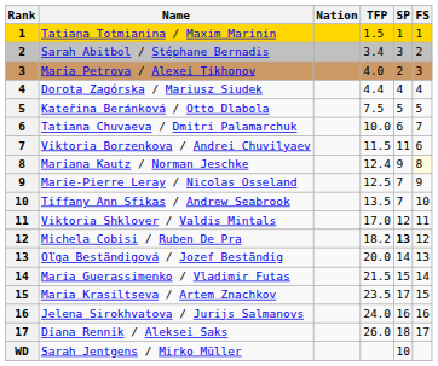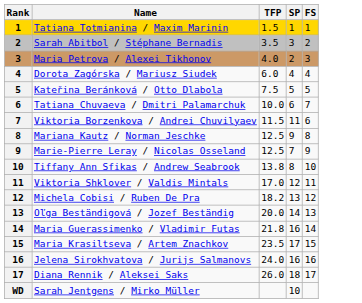 <table class="wikitable">
 <tr>
 <th>Rank</th>
 <th>Name</th>
-<th>Nation</th>
 <th>TFP</th>
 <th>SP</th>
 <th>FS</th>
 </tr>
 <tr bgcolor="gold">
 <td align="center"><strong>1</strong></td>
 <td><a href='#'>Tatiana Totmianina</a> / <a href='#'>Maxim Marinin</a></td>
-<td></td>
 <td>1.5</td>
 <td>1</td>
 <td>1</td>
 </tr>
 <tr bgcolor="silver">
 <td align="center"><strong>2</strong></td>
 <td><a href='#'>Sarah Abitbol</a> / <a href='#'>Stéphane Bernadis</a></td>
-<td></td>
-<td>3.4</td>
+<td>3.5</td>
 <td>3</td>
 <td>2</td>
 </tr>
 <tr bgcolor="cc9966">
 <td align="center"><strong>3</strong></td>
 <td><a href='#'>Maria Petrova</a> / <a href='#'>Alexei Tikhonov</a></td>
-<td></td>
 <td>4.0</td>
 <td>2</td>
 <td>3</td>
 </tr>
 <tr>
 <th>4</th>
 <td><a href='#'>Dorota Zagórska</a> / <a href='#'>Mariusz Siudek</a></td>
-<td></td>
-<td>4.4</td>
+<td>6.0</td>
 <td>4</td>
 <td>4</td>
 </tr>
 <tr>
 <th>5</th>
 <td><a href='#'>Kateřina Beránková</a> / <a href='#'>Otto Dlabola</a></td>
-<td></td>
 <td>7.5</td>
 <td>5</td>
 <td>5</td>
 </tr>
 <tr>
 <th>6</th>
 <td><a href='#'>Tatiana Chuvaeva</a> / <a href='#'>Dmitri Palamarchuk</a></td>
-<td></td>
 <td>10.0</td>
 <td>6</td>
 <td>7</td>
 </tr>
 <tr>
 <th>7</th>
 <td><a href='#'>Viktoria Borzenkova</a> / <a href='#'>Andrei Chuvilyaev</a></td>
-<td></td>
 <td>11.5</td>
 <td>11</td>
 <td>6</td>
 </tr>
 <tr>
 <th>8</th>
 <td><a href='#'>Mariana Kautz</a> / <a href='#'>Norman Jeschke</a></td>
-<td></td>
-<td>12.4</td>
+<td>12.5</td>
 <td>9</td>
-<td style="background: lightyellow;">8</td>
+<td>8</td>
 </tr>
 <tr>
 <th>9</th>
 <td><a href='#'>Marie-Pierre Leray</a> / <a href='#'>Nicolas Osseland</a></td>
-<td></td>
 <td>12.5</td>
 <td>7</td>
 <td>9</td>
 </tr>
 <tr>
 <th>10</th>
 <td><a href='#'>Tiffany Ann Sfikas</a> / <a href='#'>Andrew Seabrook</a></td>
-<td></td>
-<td>13.5</td>
-<td>7</td>
+<td>13.8</td>
+<td>8</td>
 <td>10</td>
 </tr>
 <tr>
 <th>11</th>
 <td><a href='#'>Viktoria Shklover</a> / <a href='#'>Valdis Mintals</a></td>
-<td></td>
 <td>17.0</td>
 <td>12</td>
 <td>11</td>
 </tr>
 <tr>
 <th>12</th>
 <td><a href='#'>Michela Cobisi</a> / <a href='#'>Ruben De Pra</a></td>
-<td></td>
 <td>18.2</td>
-<td><strong>13</strong></td>
+<td>13</td>
 <td>12</td>
 </tr>
 <tr>
 <th>13</th>
 <td><a href='#'>Oľga Beständigová</a> / <a href='#'>Jozef Beständig</a></td>
-<td></td>
 <td>20.0</td>
 <td>14</td>
 <td>13</td>
 </tr>
 <tr>
 <th>14</th>
 <td><a href='#'>Maria Guerassimenko</a> / <a href='#'>Vladimir Futas</a></td>
-<td></td>
-<td>21.5</td>
-<td>15</td>
+<td>21.8</td>
+<td>16</td>
 <td>14</td>
 </tr>
 <tr>
 <th>15</th>
 <td><a href='#'>Maria Krasiltseva</a> / <a href='#'>Artem Znachkov</a></td>
-<td></td>
 <td>23.5</td>
 <td>17</td>
 <td>15</td>
 </tr>
 <tr>
 <th>16</th>
 <td><a href='#'>Jelena Sirokhvatova</a> / <a href='#'>Jurijs Salmanovs</a></td>
-<td></td>
 <td>24.0</td>
 <td>16</td>
 <td>16</td>
 </tr>
 <tr>
 <th>17</th>
 <td><a href='#'>Diana Rennik</a> / <a href='#'>Aleksei Saks</a></td>
-<td></td>
 <td>26.0</td>
 <td>18</td>
 <td>17</td>
 </tr>
 <tr>
 <th>WD</th>
 <td><a href='#'>Sarah Jentgens</a> / <a href='#'>Mirko Müller</a></td>
 <td></td>
-<td></td>
 <td>10</td>
 <td></td>
 </tr>
 </table>
